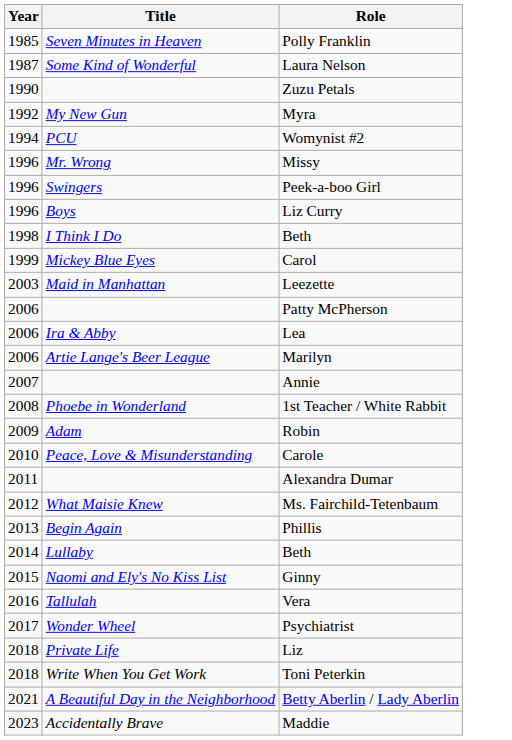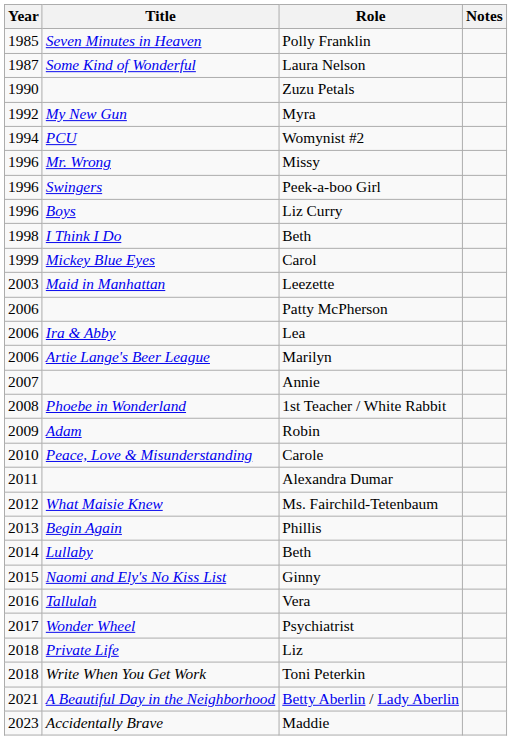 <table class="wikitable sortable">
 <tr>
 <th>Year</th>
 <th>Title</th>
 <th>Role</th>
+<th class="unsortable">Notes</th>
 </tr>
 <tr>
 <td>1985</td>
 <td><em><a href='#'>Seven Minutes in Heaven</a></em></td>
 <td>Polly Franklin</td>
+<td></td>
 </tr>
 <tr>
 <td>1987</td>
 <td><em><a href='#'>Some Kind of Wonderful</a></em></td>
 <td>Laura Nelson</td>
+<td></td>
 </tr>
 <tr>
 <td>1990</td>
 <td><em></em></td>
 <td>Zuzu Petals</td>
+<td></td>
 </tr>
 <tr>
 <td>1992</td>
 <td><em><a href='#'>My New Gun</a></em></td>
 <td>Myra</td>
+<td></td>
 </tr>
 <tr>
 <td>1994</td>
 <td><em><a href='#'>PCU</a></em></td>
 <td>Womynist #2</td>
+<td></td>
 </tr>
 <tr>
 <td>1996</td>
 <td><em><a href='#'>Mr. Wrong</a></em></td>
 <td>Missy</td>
+<td></td>
 </tr>
 <tr>
 <td>1996</td>
 <td><em><a href='#'>Swingers</a></em></td>
 <td>Peek-a-boo Girl</td>
+<td></td>
 </tr>
 <tr>
 <td>1996</td>
 <td><em><a href='#'>Boys</a></em></td>
 <td>Liz Curry</td>
+<td></td>
 </tr>
 <tr>
 <td>1998</td>
 <td><em><a href='#'>I Think I Do</a></em></td>
 <td>Beth</td>
+<td></td>
 </tr>
 <tr>
 <td>1999</td>
 <td><em><a href='#'>Mickey Blue Eyes</a></em></td>
 <td>Carol</td>
+<td></td>
 </tr>
 <tr>
 <td>2003</td>
 <td><em><a href='#'>Maid in Manhattan</a></em></td>
 <td>Leezette</td>
+<td></td>
 </tr>
 <tr>
 <td>2006</td>
 <td><em></em></td>
 <td>Patty McPherson</td>
+<td></td>
 </tr>
 <tr>
 <td>2006</td>
 <td><em><a href='#'>Ira & Abby</a></em></td>
 <td>Lea</td>
+<td></td>
 </tr>
 <tr>
 <td>2006</td>
 <td><em><a href='#'>Artie Lange's Beer League</a></em></td>
 <td>Marilyn</td>
+<td></td>
 </tr>
 <tr>
 <td>2007</td>
 <td><em></em></td>
 <td>Annie</td>
+<td></td>
 </tr>
 <tr>
 <td>2008</td>
 <td><em><a href='#'>Phoebe in Wonderland</a></em></td>
 <td>1st Teacher / White Rabbit</td>
+<td></td>
 </tr>
 <tr>
 <td>2009</td>
 <td><em><a href='#'>Adam</a></em></td>
 <td>Robin</td>
+<td></td>
 </tr>
 <tr>
 <td>2010</td>
 <td><em><a href='#'>Peace, Love & Misunderstanding</a></em></td>
 <td>Carole</td>
+<td></td>
 </tr>
 <tr>
 <td>2011</td>
 <td><em></em></td>
 <td>Alexandra Dumar</td>
+<td></td>
 </tr>
 <tr>
 <td>2012</td>
 <td><em><a href='#'>What Maisie Knew</a></em></td>
 <td>Ms. Fairchild-Tetenbaum</td>
+<td></td>
 </tr>
 <tr>
 <td>2013</td>
 <td><em><a href='#'>Begin Again</a></em></td>
 <td>Phillis</td>
+<td></td>
 </tr>
 <tr>
 <td>2014</td>
 <td><em><a href='#'>Lullaby</a></em></td>
 <td>Beth</td>
+<td></td>
 </tr>
 <tr>
 <td>2015</td>
 <td><em><a href='#'>Naomi and Ely's No Kiss List</a></em></td>
 <td>Ginny</td>
+<td></td>
 </tr>
 <tr>
 <td>2016</td>
 <td><em><a href='#'>Tallulah</a></em></td>
 <td>Vera</td>
+<td></td>
 </tr>
 <tr>
 <td>2017</td>
 <td><em><a href='#'>Wonder Wheel</a></em></td>
 <td>Psychiatrist</td>
+<td></td>
 </tr>
 <tr>
 <td>2018</td>
 <td><em><a href='#'>Private Life</a></em></td>
 <td>Liz</td>
+<td></td>
 </tr>
 <tr>
 <td>2018</td>
 <td><em>Write When You Get Work</em></td>
 <td>Toni Peterkin</td>
+<td></td>
 </tr>
 <tr>
 <td>2021</td>
 <td><em><a href='#'>A Beautiful Day in the Neighborhood</a></em></td>
 <td><a href='#'>Betty Aberlin</a> / <a href='#'>Lady Aberlin</a></td>
+<td></td>
 </tr>
 <tr>
 <td>2023</td>
 <td><em>Accidentally Brave</em></td>
 <td>Maddie</td>
+<td></td>
 </tr>
 </table>
